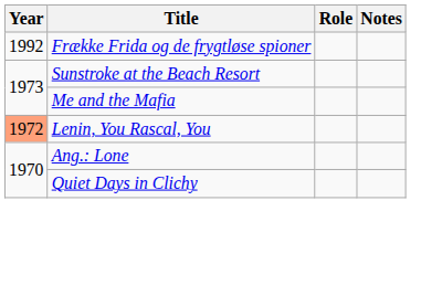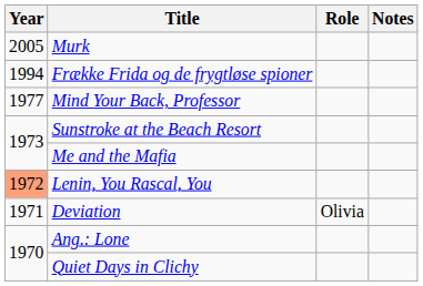 <table class="wikitable sortable">
 <tr>
 <th>Year</th>
 <th>Title</th>
 <th>Role</th>
 <th class="unsortable">Notes</th>
 </tr>
 <tr>
-<td>1992</td>
+<td>2005</td>
+<td><em><a href='#'>Murk</a></em></td>
+<td></td>
+<td></td>
+</tr>
+<tr>
+<td>1994</td>
 <td><em><a href='#'>Frække Frida og de frygtløse spioner</a></em></td>
+<td></td>
+<td></td>
+</tr>
+<tr>
+<td>1977</td>
+<td><em><a href='#'>Mind Your Back, Professor</a></em></td>
 <td></td>
 <td></td>
 </tr>
 <tr>
 <td rowspan=2>1973</td>
 <td><em><a href='#'>Sunstroke at the Beach Resort</a></em></td>
 <td></td>
 <td></td>
 </tr>
 <tr>
 <td><em><a href='#'>Me and the Mafia</a></em></td>
 <td></td>
 <td></td>
 </tr>
 <tr>
 <td style="background: lightsalmon;">1972</td>
 <td><em><a href='#'>Lenin, You Rascal, You</a></em></td>
 <td></td>
 <td></td>
 </tr>
 <tr>
+<td>1971</td>
+<td><em><a href='#'>Deviation</a></em></td>
+<td>Olivia</td>
+<td></td>
+</tr>
+<tr>
 <td rowspan=2>1970</td>
 <td><em><a href='#'>Ang.: Lone</a></em></td>
 <td></td>
 <td></td>
 </tr>
 <tr>
 <td><em><a href='#'>Quiet Days in Clichy</a></em></td>
 <td></td>
 <td></td>
 </tr>
 </table>
